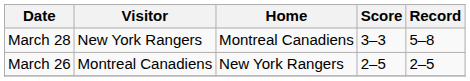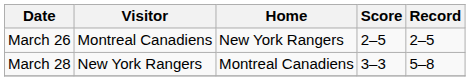 <table class="wikitable">
 <tr>
 <th>Date</th>
 <th>Visitor</th>
 <th>Home</th>
 <th>Score</th>
 <th>Record</th>
 </tr>
 <tr>
+<td>March 26</td>
+<td>Montreal Canadiens</td>
+<td>New York Rangers</td>
+<td>2–5</td>
+<td>2–5</td>
+</tr>
+<tr>
 <td>March 28</td>
 <td>New York Rangers</td>
 <td>Montreal Canadiens</td>
 <td>3–3</td>
 <td>5–8</td>
 </tr>
 <tr>
-<td>March 26</td>
-<td>Montreal Canadiens</td>
-<td>New York Rangers</td>
-<td>2–5</td>
-<td>2–5</td>
-</tr>
-<tr>
 </tr>
 </table>
